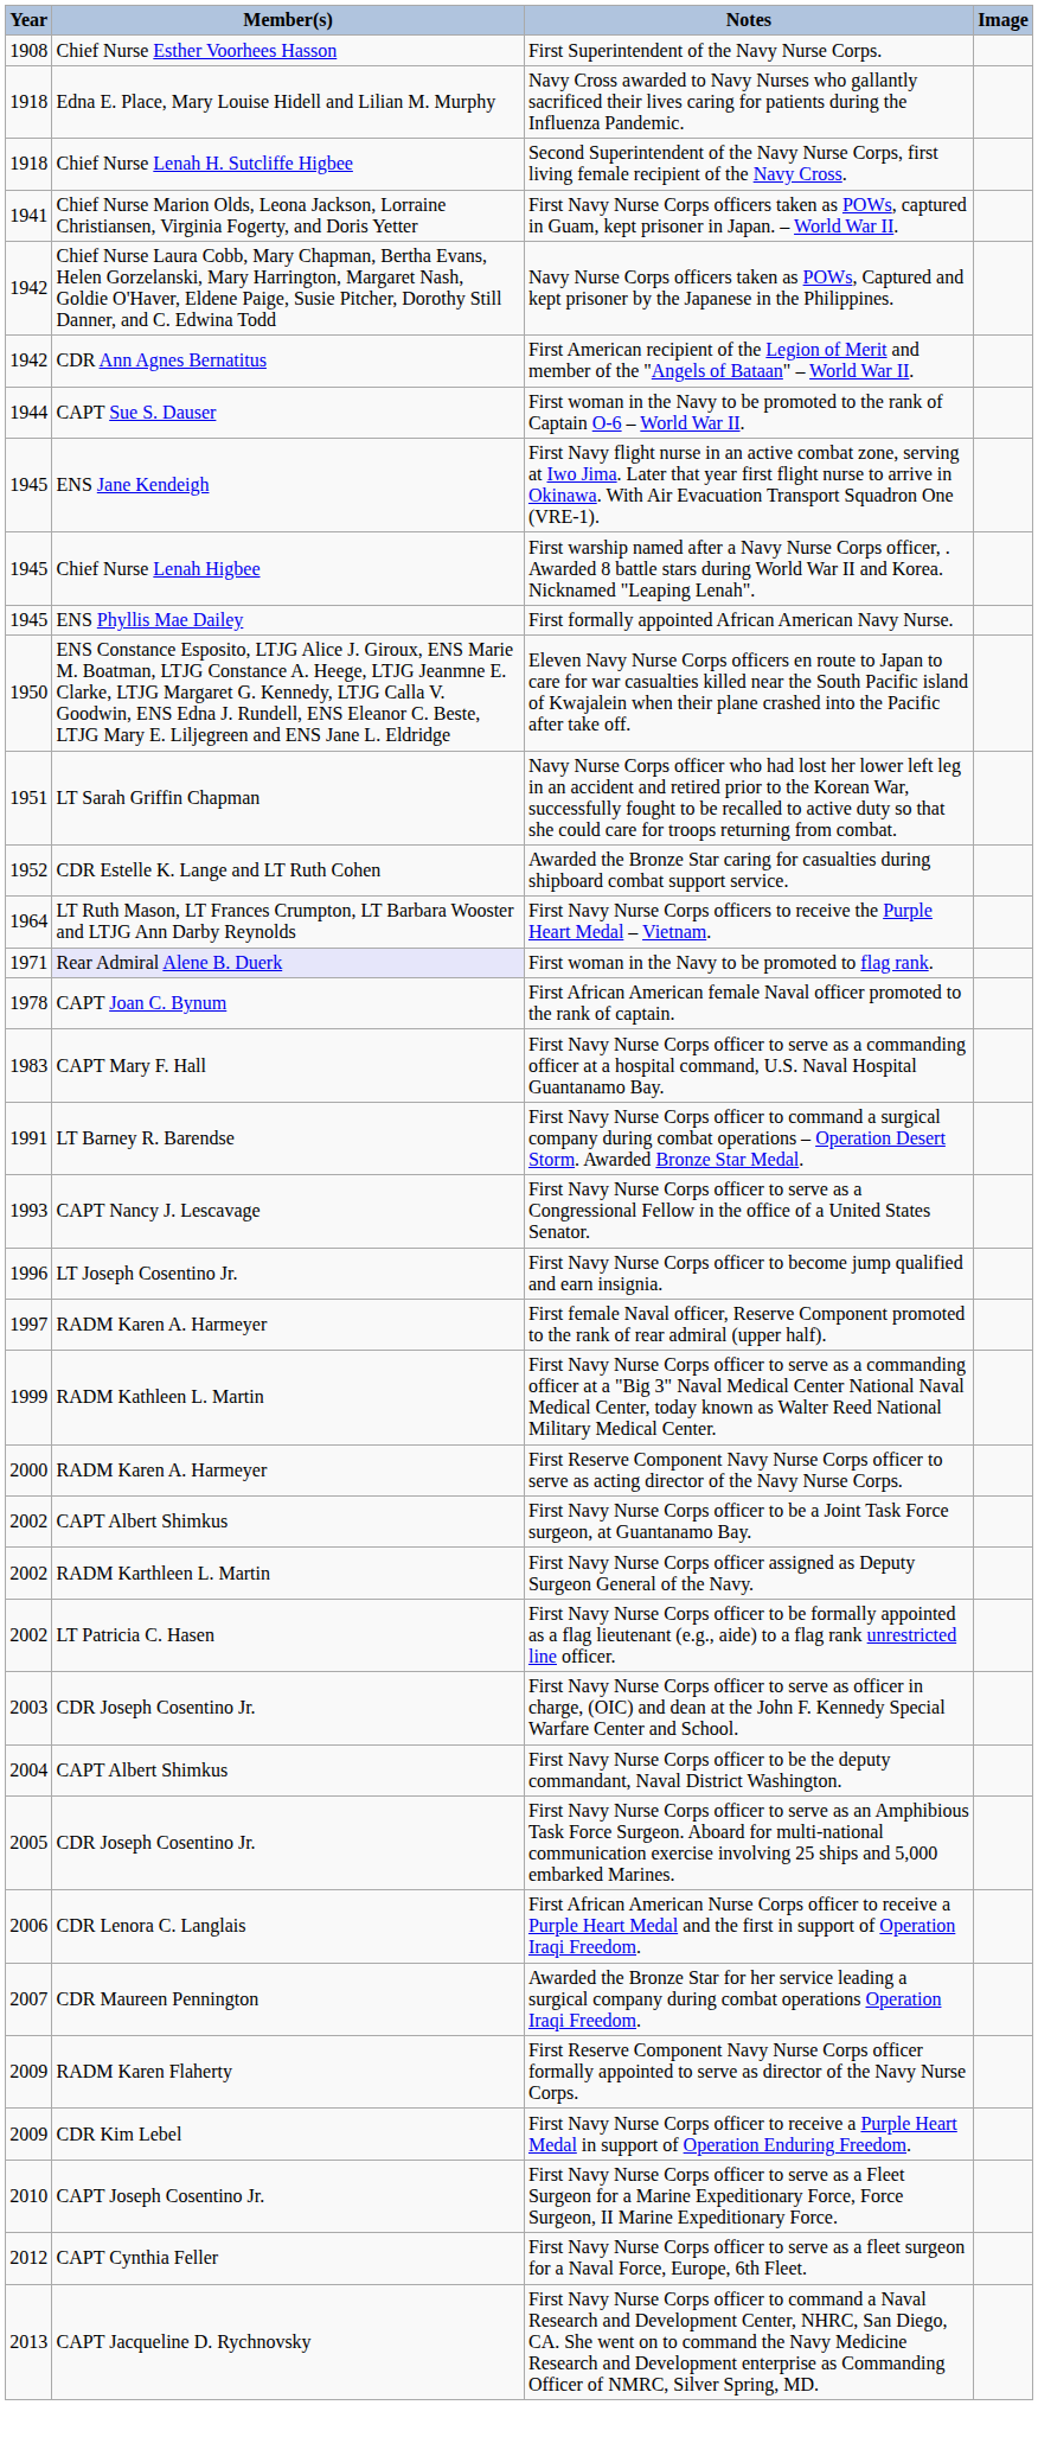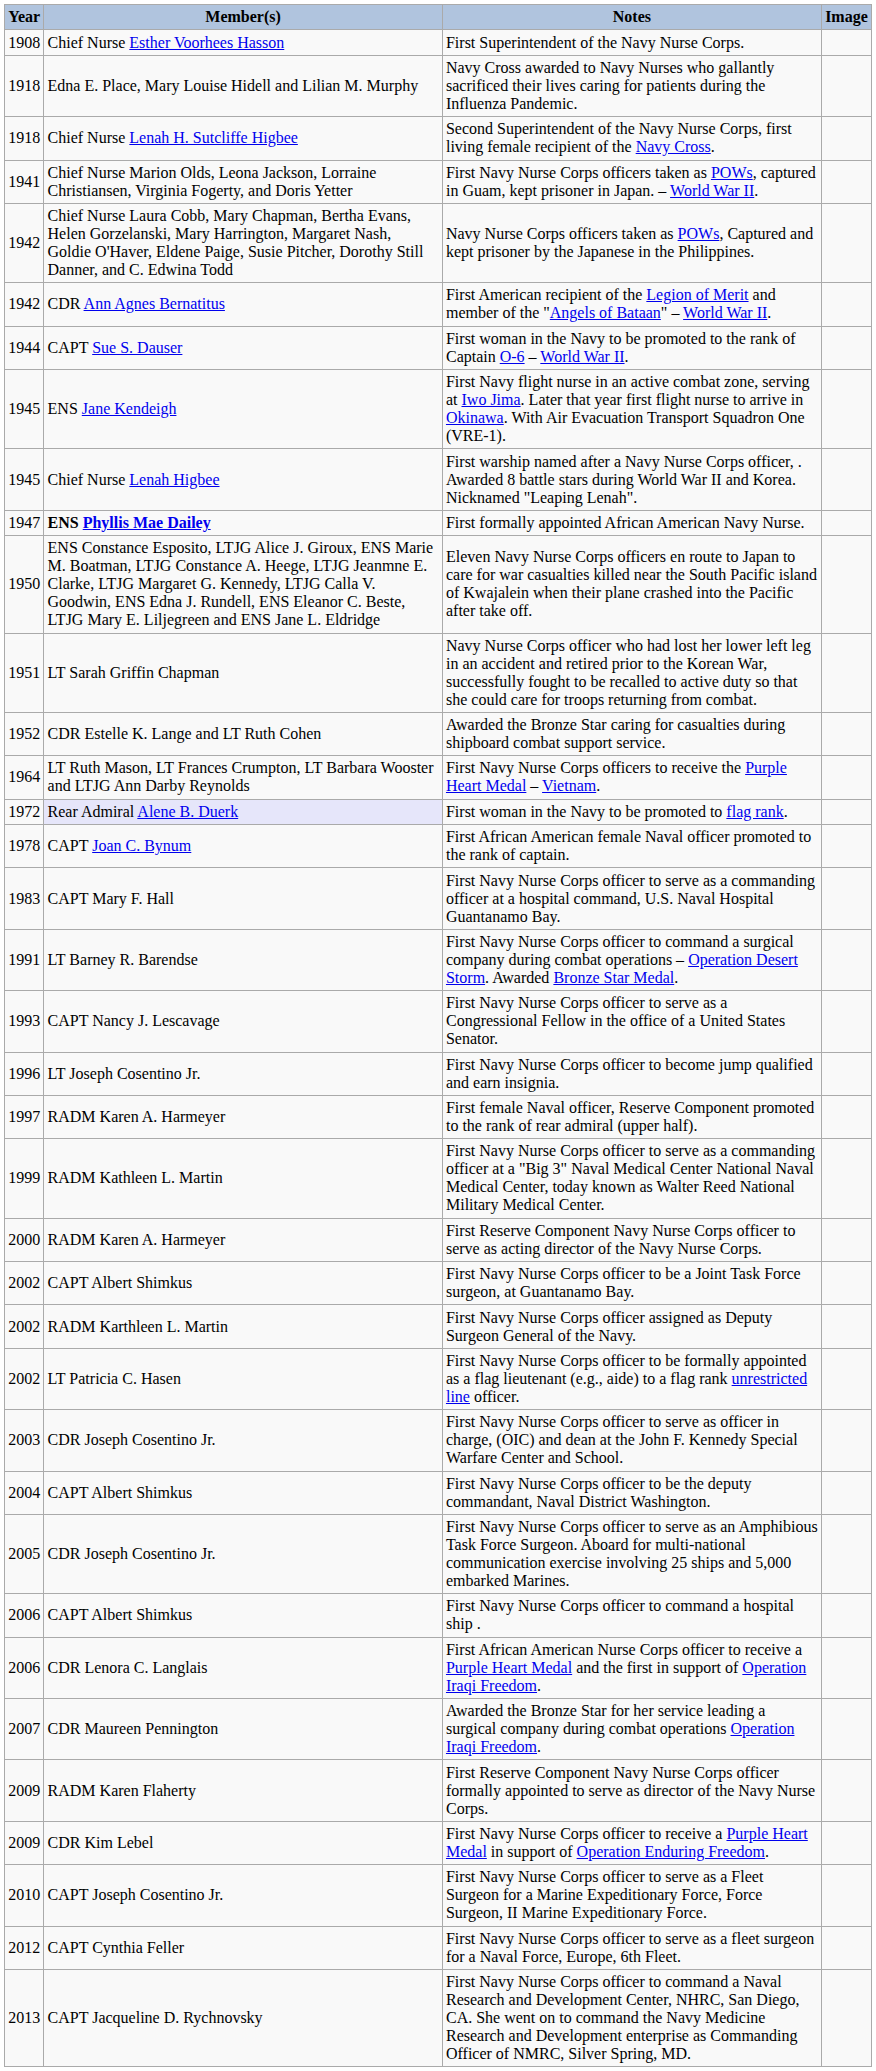 <table class="wikitable">
 <tr style="text-align:center;">
 <th style="background:#B0C4DE;">Year</th>
 <th style="background:#B0C4DE;">Member(s)</th>
 <th style="background:#B0C4DE;">Notes</th>
 <th style="background:#B0C4DE;">Image</th>
 </tr>
 <tr>
 <td>1908</td>
 <td>Chief Nurse <a href='#'>Esther Voorhees Hasson</a></td>
 <td>First Superintendent of the Navy Nurse Corps.</td>
 <td></td>
 </tr>
 <tr>
 <td>1918</td>
 <td>Edna E. Place, Mary Louise Hidell and Lilian M. Murphy</td>
 <td>Navy Cross awarded to Navy Nurses who gallantly sacrificed their lives caring for patients during the Influenza Pandemic.</td>
 <td></td>
 </tr>
 <tr>
 <td>1918</td>
 <td>Chief Nurse <a href='#'>Lenah H. Sutcliffe Higbee</a></td>
 <td>Second Superintendent of the Navy Nurse Corps, first living female recipient of the <a href='#'>Navy Cross</a>.</td>
 <td></td>
 </tr>
 <tr>
 <td>1941</td>
 <td>Chief Nurse Marion Olds, Leona Jackson, Lorraine Christiansen, Virginia Fogerty, and Doris Yetter</td>
 <td>First Navy Nurse Corps officers taken as <a href='#'>POWs</a>, captured in Guam, kept prisoner in Japan. – <a href='#'>World War II</a>.</td>
 <td></td>
 </tr>
 <tr>
 <td>1942</td>
 <td>Chief Nurse Laura Cobb, Mary Chapman, Bertha Evans, Helen Gorzelanski, Mary Harrington, Margaret Nash, Goldie O'Haver, Eldene Paige, Susie Pitcher, Dorothy Still Danner, and C. Edwina Todd</td>
 <td>Navy Nurse Corps officers taken as <a href='#'>POWs</a>, Captured and kept prisoner by the Japanese in the Philippines.</td>
 <td></td>
 </tr>
 <tr>
 <td>1942</td>
 <td>CDR <a href='#'>Ann Agnes Bernatitus</a></td>
 <td>First American recipient of the <a href='#'>Legion of Merit</a> and member of the "<a href='#'>Angels of Bataan</a>" – <a href='#'>World War II</a>.</td>
 <td></td>
 </tr>
 <tr>
 <td>1944</td>
 <td>CAPT <a href='#'>Sue S. Dauser</a></td>
 <td>First woman in the Navy to be promoted to the rank of Captain <a href='#'>O-6</a> – <a href='#'>World War II</a>.</td>
 <td></td>
 </tr>
 <tr>
 <td>1945</td>
 <td>ENS <a href='#'>Jane Kendeigh</a></td>
 <td>First Navy flight nurse in an active combat zone, serving at <a href='#'>Iwo Jima</a>. Later that year first flight nurse to arrive in <a href='#'>Okinawa</a>. With Air Evacuation Transport Squadron One (VRE-1).</td>
 <td></td>
 </tr>
 <tr>
 <td>1945</td>
 <td>Chief Nurse <a href='#'>Lenah Higbee</a></td>
 <td>First warship named after a Navy Nurse Corps officer, . Awarded 8 battle stars during World War II and Korea. Nicknamed "Leaping Lenah".</td>
 <td></td>
 </tr>
 <tr>
-<td>1945</td>
-<td>ENS <a href='#'>Phyllis Mae Dailey</a></td>
+<td>1947</td>
+<td><strong>ENS <a href='#'>Phyllis Mae Dailey</a></strong></td>
 <td>First formally appointed African American Navy Nurse.</td>
 <td></td>
 </tr>
 <tr>
 <td>1950</td>
 <td>ENS Constance Esposito, LTJG Alice J. Giroux, ENS Marie M. Boatman, LTJG Constance A. Heege, LTJG Jeanmne E. Clarke, LTJG Margaret G. Kennedy, LTJG Calla V. Goodwin, ENS Edna J. Rundell, ENS Eleanor C. Beste, LTJG Mary E. Liljegreen and ENS Jane L. Eldridge</td>
 <td>Eleven Navy Nurse Corps officers en route to Japan to care for war casualties killed near the South Pacific island of Kwajalein when their plane crashed into the Pacific after take off.</td>
 <td></td>
 </tr>
 <tr>
 <td>1951</td>
 <td>LT Sarah Griffin Chapman</td>
 <td>Navy Nurse Corps officer who had lost her lower left leg in an accident and retired prior to the Korean War, successfully fought to be recalled to active duty so that she could care for troops returning from combat.</td>
 <td></td>
 </tr>
 <tr>
 <td>1952</td>
 <td>CDR Estelle K. Lange and LT Ruth Cohen</td>
 <td>Awarded the Bronze Star caring for casualties during shipboard combat support service.</td>
 <td></td>
 </tr>
 <tr>
 <td>1964</td>
 <td>LT Ruth Mason, LT Frances Crumpton, LT Barbara Wooster and LTJG Ann Darby Reynolds</td>
 <td>First Navy Nurse Corps officers to receive the <a href='#'>Purple Heart Medal</a> – <a href='#'>Vietnam</a>.</td>
 <td></td>
 </tr>
 <tr>
-<td>1971</td>
+<td>1972</td>
 <td style="background: lavender;">Rear Admiral <a href='#'>Alene B. Duerk</a></td>
 <td>First woman in the Navy to be promoted to <a href='#'>flag rank</a>.</td>
 <td></td>
 </tr>
 <tr>
 <td>1978</td>
 <td>CAPT <a href='#'>Joan C. Bynum</a></td>
 <td>First African American female Naval officer promoted to the rank of captain.</td>
 <td></td>
 </tr>
 <tr>
 <td>1983</td>
 <td>CAPT Mary F. Hall</td>
 <td>First Navy Nurse Corps officer to serve as a commanding officer at a hospital command, U.S. Naval Hospital Guantanamo Bay.</td>
 <td></td>
 </tr>
 <tr>
 <td>1991</td>
 <td>LT Barney R. Barendse</td>
 <td>First Navy Nurse Corps officer to command a surgical company during combat operations – <a href='#'>Operation Desert Storm</a>. Awarded <a href='#'>Bronze Star Medal</a>.</td>
 <td></td>
 </tr>
 <tr>
 <td>1993</td>
 <td>CAPT Nancy J. Lescavage</td>
 <td>First Navy Nurse Corps officer to serve as a Congressional Fellow in the office of a United States Senator.</td>
 <td></td>
 </tr>
 <tr>
 <td>1996</td>
 <td>LT Joseph Cosentino Jr.</td>
 <td>First Navy Nurse Corps officer to become jump qualified and earn insignia.</td>
 <td></td>
 </tr>
 <tr>
 <td>1997</td>
 <td>RADM Karen A. Harmeyer</td>
 <td>First female Naval officer, Reserve Component promoted to the rank of rear admiral (upper half).</td>
 <td></td>
 </tr>
 <tr>
 <td>1999</td>
 <td>RADM Kathleen L. Martin</td>
 <td>First Navy Nurse Corps officer to serve as a commanding officer at a "Big 3" Naval Medical Center National Naval Medical Center, today known as Walter Reed National Military Medical Center.</td>
 <td></td>
 </tr>
 <tr>
 <td>2000</td>
 <td>RADM Karen A. Harmeyer</td>
 <td>First Reserve Component Navy Nurse Corps officer to serve as acting director of the Navy Nurse Corps.</td>
 <td></td>
 </tr>
 <tr>
 <td>2002</td>
 <td>CAPT Albert Shimkus</td>
 <td>First Navy Nurse Corps officer to be a Joint Task Force surgeon, at Guantanamo Bay.</td>
 <td></td>
 </tr>
 <tr>
 <td>2002</td>
 <td>RADM Karthleen L. Martin</td>
 <td>First Navy Nurse Corps officer assigned as Deputy Surgeon General of the Navy.</td>
 <td></td>
 </tr>
 <tr>
 <td>2002</td>
 <td>LT Patricia C. Hasen</td>
 <td>First Navy Nurse Corps officer to be formally appointed as a flag lieutenant (e.g., aide) to a flag rank <a href='#'>unrestricted line</a> officer.</td>
 <td></td>
 </tr>
 <tr>
 <td>2003</td>
 <td>CDR Joseph Cosentino Jr.</td>
 <td>First Navy Nurse Corps officer to serve as officer in charge, (OIC) and dean at the John F. Kennedy Special Warfare Center and School.</td>
 </tr>
 <tr>
 <td>2004</td>
 <td>CAPT Albert Shimkus</td>
 <td>First Navy Nurse Corps officer to be the deputy commandant, Naval District Washington.</td>
 <td></td>
 </tr>
 <tr>
 <td>2005</td>
 <td>CDR Joseph Cosentino Jr.</td>
 <td>First Navy Nurse Corps officer to serve as an Amphibious Task Force Surgeon.  Aboard  for multi-national communication exercise involving 25 ships and 5,000 embarked Marines.</td>
 <td></td>
 </tr>
 <tr>
 <td>2006</td>
+<td>CAPT Albert Shimkus</td>
+<td>First Navy Nurse Corps officer to command a hospital ship .</td>
+<td></td>
+</tr>
+<tr>
+<td>2006</td>
 <td>CDR Lenora C. Langlais</td>
 <td>First African American Nurse Corps officer to receive a <a href='#'>Purple Heart Medal</a> and the first in support of <a href='#'>Operation Iraqi Freedom</a>.</td>
 <td></td>
 </tr>
 <tr>
 <td>2007</td>
 <td>CDR Maureen Pennington</td>
 <td>Awarded the Bronze Star for her service leading a surgical company during combat operations <a href='#'>Operation Iraqi Freedom</a>.</td>
 <td></td>
 </tr>
 <tr>
 <td>2009</td>
 <td>RADM Karen Flaherty</td>
 <td>First Reserve Component Navy Nurse Corps officer formally appointed to serve as director of the Navy Nurse Corps.</td>
 <td></td>
 </tr>
 <tr>
 <td>2009</td>
 <td>CDR Kim Lebel</td>
 <td>First Navy Nurse Corps officer to receive a <a href='#'>Purple Heart Medal</a> in support of <a href='#'>Operation Enduring Freedom</a>.</td>
 <td></td>
 </tr>
 <tr>
 <td>2010</td>
 <td>CAPT Joseph Cosentino Jr.</td>
 <td>First Navy Nurse Corps officer to serve as a Fleet Surgeon for a Marine Expeditionary Force, Force Surgeon, II Marine Expeditionary Force.</td>
 <td></td>
 </tr>
 <tr>
 <td>2012</td>
 <td>CAPT Cynthia Feller</td>
 <td>First Navy Nurse Corps officer to serve as a fleet surgeon for a Naval Force, Europe, 6th Fleet.</td>
 <td></td>
 </tr>
 <tr>
 <td>2013</td>
 <td>CAPT Jacqueline D. Rychnovsky</td>
 <td>First Navy Nurse Corps officer to command a Naval Research and Development Center, NHRC, San Diego, CA. She went on to command the Navy Medicine Research and Development enterprise as Commanding Officer of NMRC, Silver Spring, MD.</td>
 <td></td>
 </tr>
 </table>
